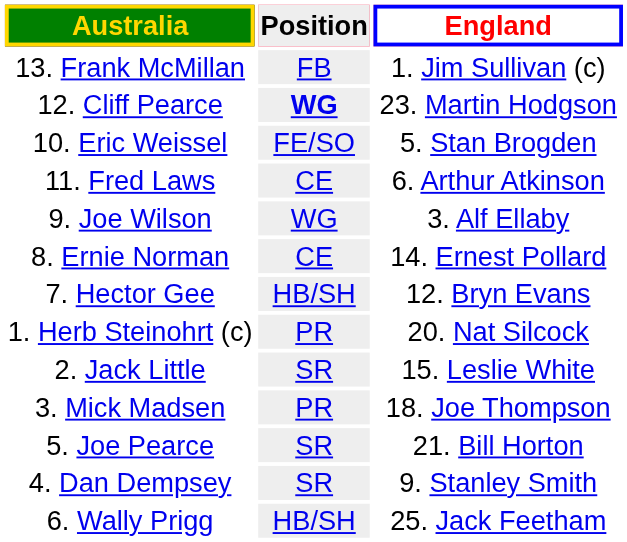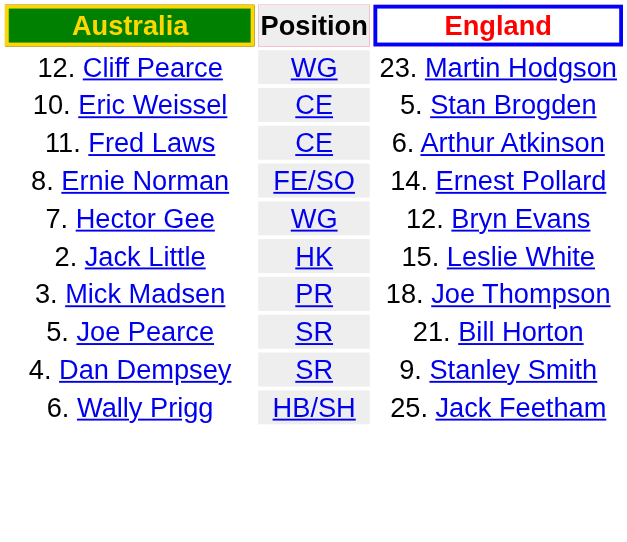 <table style="float:right; font-size:90%; margin-left:1em; text-align:center">
 <tr style="background:#f03;">
 <th align="centre" style="width:126px; border:2px solid gold; background:green; color:gold;">Australia</th>
 <th style="background:#eee; color:black;">Position</th>
 <th align="centre"  style="width:126px; border:2px solid blue; background:white; color:red;">England</th>
 </tr>
 <tr>
-<td>13. <a href='#'>Frank McMillan</a></td>
-<td style=" background:#eee;"><a href='#'>FB</a></td>
-<td>1. <a href='#'>Jim Sullivan</a> (c)</td>
-</tr>
-<tr>
 <td>12. <a href='#'>Cliff Pearce</a></td>
-<td style=" background:#eee;"><strong><a href='#'>WG</a></strong></td>
+<td style=" background:#eee;"><a href='#'>WG</a></td>
 <td>23. <a href='#'>Martin Hodgson</a></td>
 </tr>
 <tr>
 <td>10. <a href='#'>Eric Weissel</a></td>
-<td style=" background:#eee;"><a href='#'>FE/SO</a></td>
+<td style=" background:#eee;"><a href='#'>CE</a></td>
 <td>5. <a href='#'>Stan Brogden</a></td>
 </tr>
 <tr>
 <td>11. <a href='#'>Fred Laws</a></td>
 <td style=" background:#eee;"><a href='#'>CE</a></td>
 <td>6. <a href='#'>Arthur Atkinson</a></td>
 </tr>
 <tr>
-<td>9. <a href='#'>Joe Wilson</a></td>
-<td style=" background:#eee;"><a href='#'>WG</a></td>
-<td>3. <a href='#'>Alf Ellaby</a></td>
-</tr>
-<tr>
 <td>8. <a href='#'>Ernie Norman</a></td>
-<td style=" background:#eee;"><a href='#'>CE</a></td>
+<td style=" background:#eee;"><a href='#'>FE/SO</a></td>
 <td>14. <a href='#'>Ernest Pollard</a></td>
 </tr>
 <tr>
 <td>7. <a href='#'>Hector Gee</a></td>
-<td style=" background:#eee;"><a href='#'>HB/SH</a></td>
+<td style=" background:#eee;"><a href='#'>WG</a></td>
 <td>12. <a href='#'>Bryn Evans</a></td>
 </tr>
 <tr>
-<td>1. <a href='#'>Herb Steinohrt</a> (c)</td>
-<td style=" background:#eee;"><a href='#'>PR</a></td>
-<td>20. <a href='#'>Nat Silcock</a></td>
-</tr>
-<tr>
 <td>2. <a href='#'>Jack Little</a></td>
-<td style=" background:#eee;"><a href='#'>SR</a></td>
+<td style=" background:#eee;"><a href='#'>HK</a></td>
 <td>15. <a href='#'>Leslie White</a></td>
 </tr>
 <tr>
 <td>3. <a href='#'>Mick Madsen</a></td>
 <td style=" background:#eee;"><a href='#'>PR</a></td>
 <td>18. <a href='#'>Joe Thompson</a></td>
 </tr>
 <tr>
 <td>5. <a href='#'>Joe Pearce</a></td>
 <td style=" background:#eee;"><a href='#'>SR</a></td>
 <td>21. <a href='#'>Bill Horton</a></td>
 </tr>
 <tr>
 <td>4. <a href='#'>Dan Dempsey</a></td>
 <td style=" background:#eee;"><a href='#'>SR</a></td>
 <td>9. <a href='#'>Stanley Smith</a></td>
 </tr>
 <tr>
 <td>6. <a href='#'>Wally Prigg</a></td>
 <td style=" background:#eee;"><a href='#'>HB/SH</a></td>
 <td>25. <a href='#'>Jack Feetham</a></td>
 </tr>
 </table>
